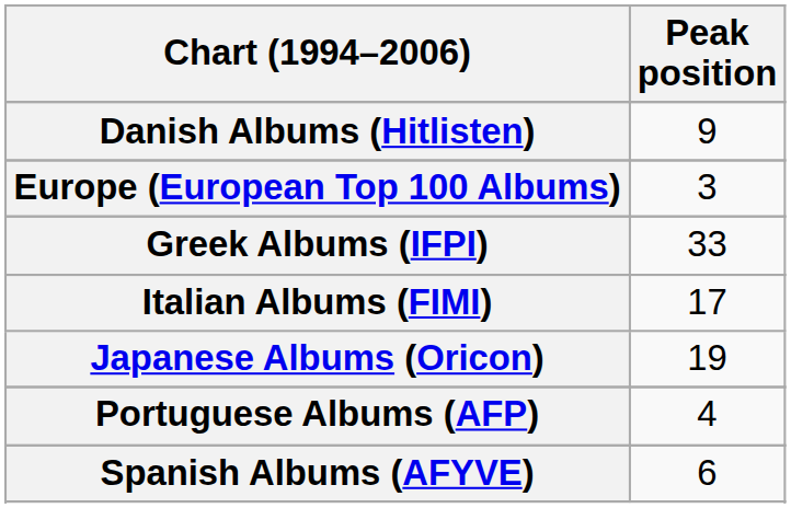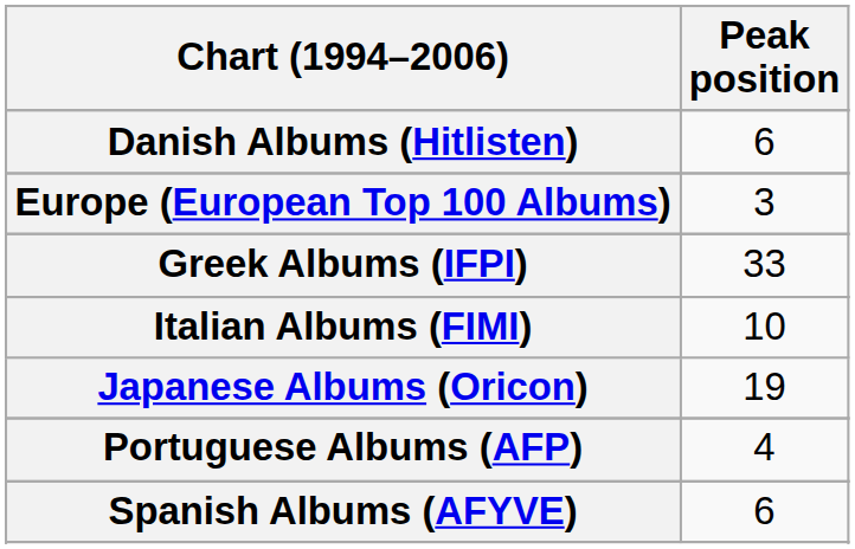 <table class="wikitable sortable plainrowheaders" style="text-align:center;">
 <tr>
 <th>Chart (1994–2006)</th>
 <th>Peak<br>position</th>
 </tr>
 <tr>
 </tr>
 <tr>
 </tr>
 <tr>
 </tr>
 <tr>
 </tr>
 <tr>
 </tr>
 <tr>
 <th scope="row">Danish Albums (<a href='#'>Hitlisten</a>)</th>
-<td>9</td>
+<td>6</td>
 </tr>
 <tr>
 </tr>
 <tr>
 <th scope="row">Europe (<a href='#'>European Top 100 Albums</a>)</th>
 <td>3</td>
 </tr>
 <tr>
 </tr>
 <tr>
 </tr>
 <tr>
 <th scope="row">Greek Albums (<a href='#'>IFPI</a>)</th>
 <td>33</td>
 </tr>
 <tr>
 </tr>
 <tr>
 </tr>
 <tr>
 <th scope="row">Italian Albums (<a href='#'>FIMI</a>)</th>
-<td>17</td>
+<td>10</td>
 </tr>
 <tr>
 <th scope="row"><a href='#'>Japanese Albums</a> (<a href='#'>Oricon</a>)</th>
 <td>19</td>
 </tr>
 <tr>
 </tr>
 <tr>
 </tr>
 <tr>
 <th scope="row">Portuguese Albums (<a href='#'>AFP</a>)</th>
 <td align="center">4</td>
 </tr>
 <tr>
 </tr>
 <tr>
 <th scope="row">Spanish Albums (<a href='#'>AFYVE</a>)</th>
 <td align="center">6</td>
 </tr>
 <tr>
 </tr>
 <tr>
 </tr>
 <tr>
 </tr>
 <tr>
 </tr>
 <tr>
 </tr>
 <tr>
 </tr>
 <tr>
 </tr>
 </table>
